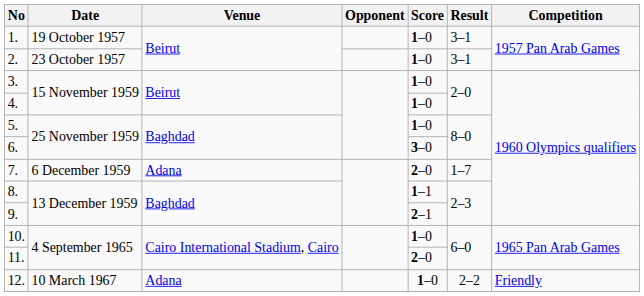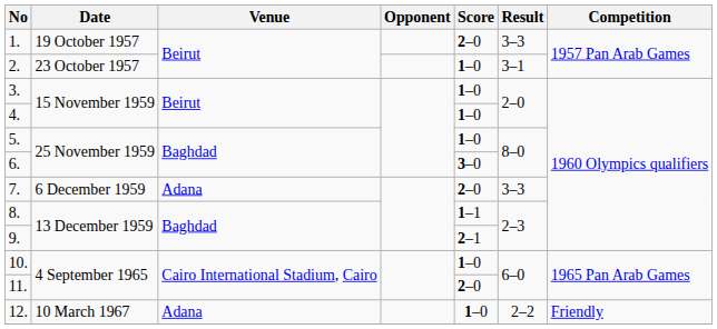 <table class="wikitable" style="font-size:100%;">
 <tr>
 <th>No</th>
 <th>Date</th>
 <th>Venue</th>
 <th>Opponent</th>
 <th>Score</th>
 <th>Result</th>
 <th>Competition</th>
 </tr>
 <tr>
 <td>1.</td>
 <td>19 October 1957</td>
 <td rowspan="2"><a href='#'>Beirut</a></td>
 <td></td>
-<td><strong>1</strong>–0</td>
-<td>3–1</td>
+<td><strong>2</strong>–0</td>
+<td>3–3</td>
 <td rowspan="2"><a href='#'>1957 Pan Arab Games</a></td>
 </tr>
 <tr>
 <td>2.</td>
 <td>23 October 1957</td>
 <td></td>
 <td><strong>1</strong>–0</td>
 <td>3–1</td>
 </tr>
 <tr>
 <td>3.</td>
 <td rowspan="2">15 November 1959</td>
 <td rowspan="2"><a href='#'>Beirut</a></td>
 <td rowspan="4"></td>
 <td><strong>1</strong>–0</td>
 <td rowspan="2">2–0</td>
 <td rowspan="7"><a href='#'>1960 Olympics qualifiers</a></td>
 </tr>
 <tr>
 <td>4.</td>
 <td><strong>1</strong>–0</td>
 </tr>
 <tr>
 <td>5.</td>
 <td rowspan="2">25 November 1959</td>
 <td rowspan="2"><a href='#'>Baghdad</a></td>
 <td><strong>1</strong>–0</td>
 <td rowspan="2">8–0</td>
 </tr>
 <tr>
 <td>6.</td>
 <td><strong>3</strong>–0</td>
 </tr>
 <tr>
 <td>7.</td>
 <td>6 December 1959</td>
 <td><a href='#'>Adana</a></td>
 <td rowspan="3"></td>
 <td><strong>2</strong>–0</td>
-<td>1–7</td>
+<td>3–3</td>
 </tr>
 <tr>
 <td>8.</td>
 <td rowspan="2">13 December 1959</td>
 <td rowspan="2"><a href='#'>Baghdad</a></td>
 <td><strong>1</strong>–1</td>
 <td rowspan="2">2–3</td>
 </tr>
 <tr>
 <td>9.</td>
 <td><strong>2</strong>–1</td>
 </tr>
 <tr>
 <td>10.</td>
 <td rowspan="2">4 September 1965</td>
 <td rowspan="2"><a href='#'>Cairo International Stadium</a>, <a href='#'>Cairo</a></td>
 <td rowspan="2"></td>
 <td><strong>1</strong>–0</td>
 <td rowspan="2">6–0</td>
 <td rowspan="2"><a href='#'>1965 Pan Arab Games</a></td>
 </tr>
 <tr>
 <td>11.</td>
 <td><strong>2</strong>–0</td>
 </tr>
 <tr>
 <td>12.</td>
 <td>10 March 1967</td>
 <td><a href='#'>Adana</a></td>
 <td></td>
 <td align=center><strong>1</strong>–0</td>
 <td align=center>2–2</td>
 <td><a href='#'>Friendly</a></td>
 </tr>
 <tr>
 </tr>
 </table>
